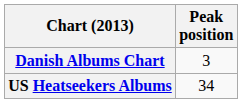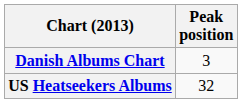 <table class="wikitable sortable plainrowheaders" style="text-align:center">
 <tr>
 <th scope="col">Chart (2013)</th>
 <th scope="col">Peak<br>position</th>
 </tr>
 <tr>
 <th scope="row"><a href='#'>Danish Albums Chart</a></th>
 <td>3</td>
 </tr>
 <tr>
 <th scope="row">US <a href='#'>Heatseekers Albums</a></th>
-<td>34</td>
+<td>32</td>
 </tr>
 </table>
